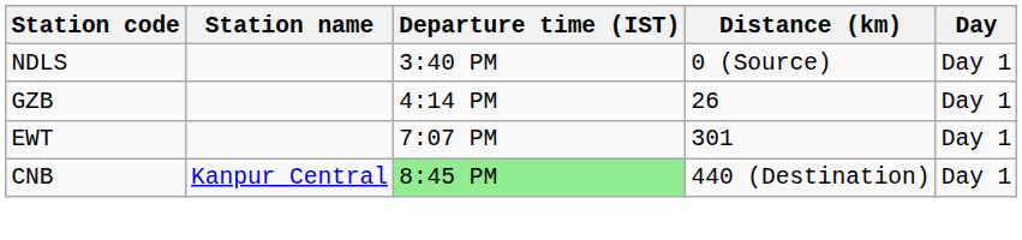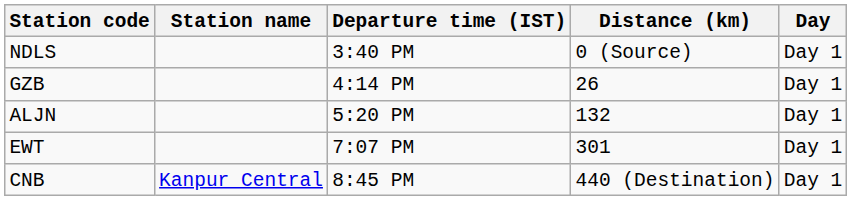 <table class="wikitable">
 <tr>
 <th>Station code</th>
 <th>Station name</th>
 <th>Departure time (IST)</th>
 <th>Distance (km)</th>
 <th>Day</th>
 </tr>
 <tr>
 <td>NDLS</td>
 <td></td>
 <td>3:40 PM</td>
 <td>0 (Source)</td>
 <td>Day 1</td>
 </tr>
 <tr>
 <td>GZB</td>
 <td></td>
 <td>4:14 PM</td>
 <td>26</td>
 <td>Day 1</td>
 </tr>
 <tr>
+<td>ALJN</td>
+<td></td>
+<td>5:20 PM</td>
+<td>132</td>
+<td>Day 1</td>
+</tr>
+<tr>
 <td>EWT</td>
 <td></td>
 <td>7:07 PM</td>
 <td>301</td>
 <td>Day 1</td>
 </tr>
 <tr>
 <td>CNB</td>
 <td><a href='#'>Kanpur Central</a></td>
-<td style="background: lightgreen;">8:45 PM</td>
+<td>8:45 PM</td>
 <td>440 (Destination)</td>
 <td>Day 1</td>
 </tr>
 </table>
